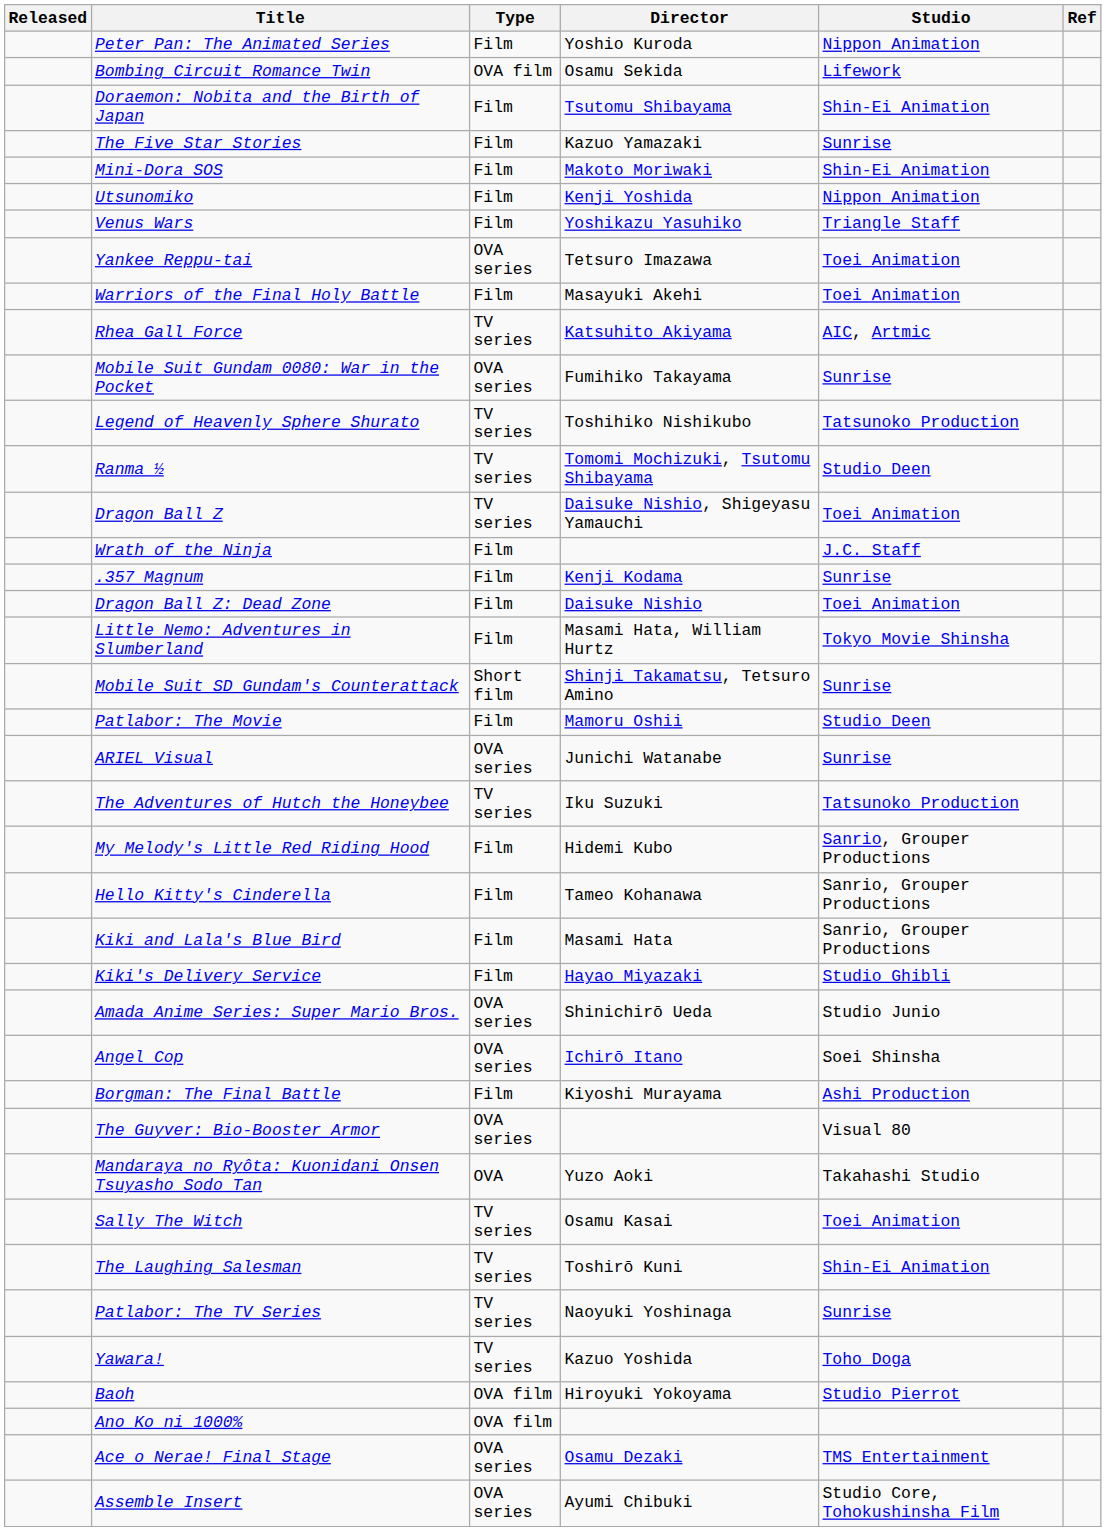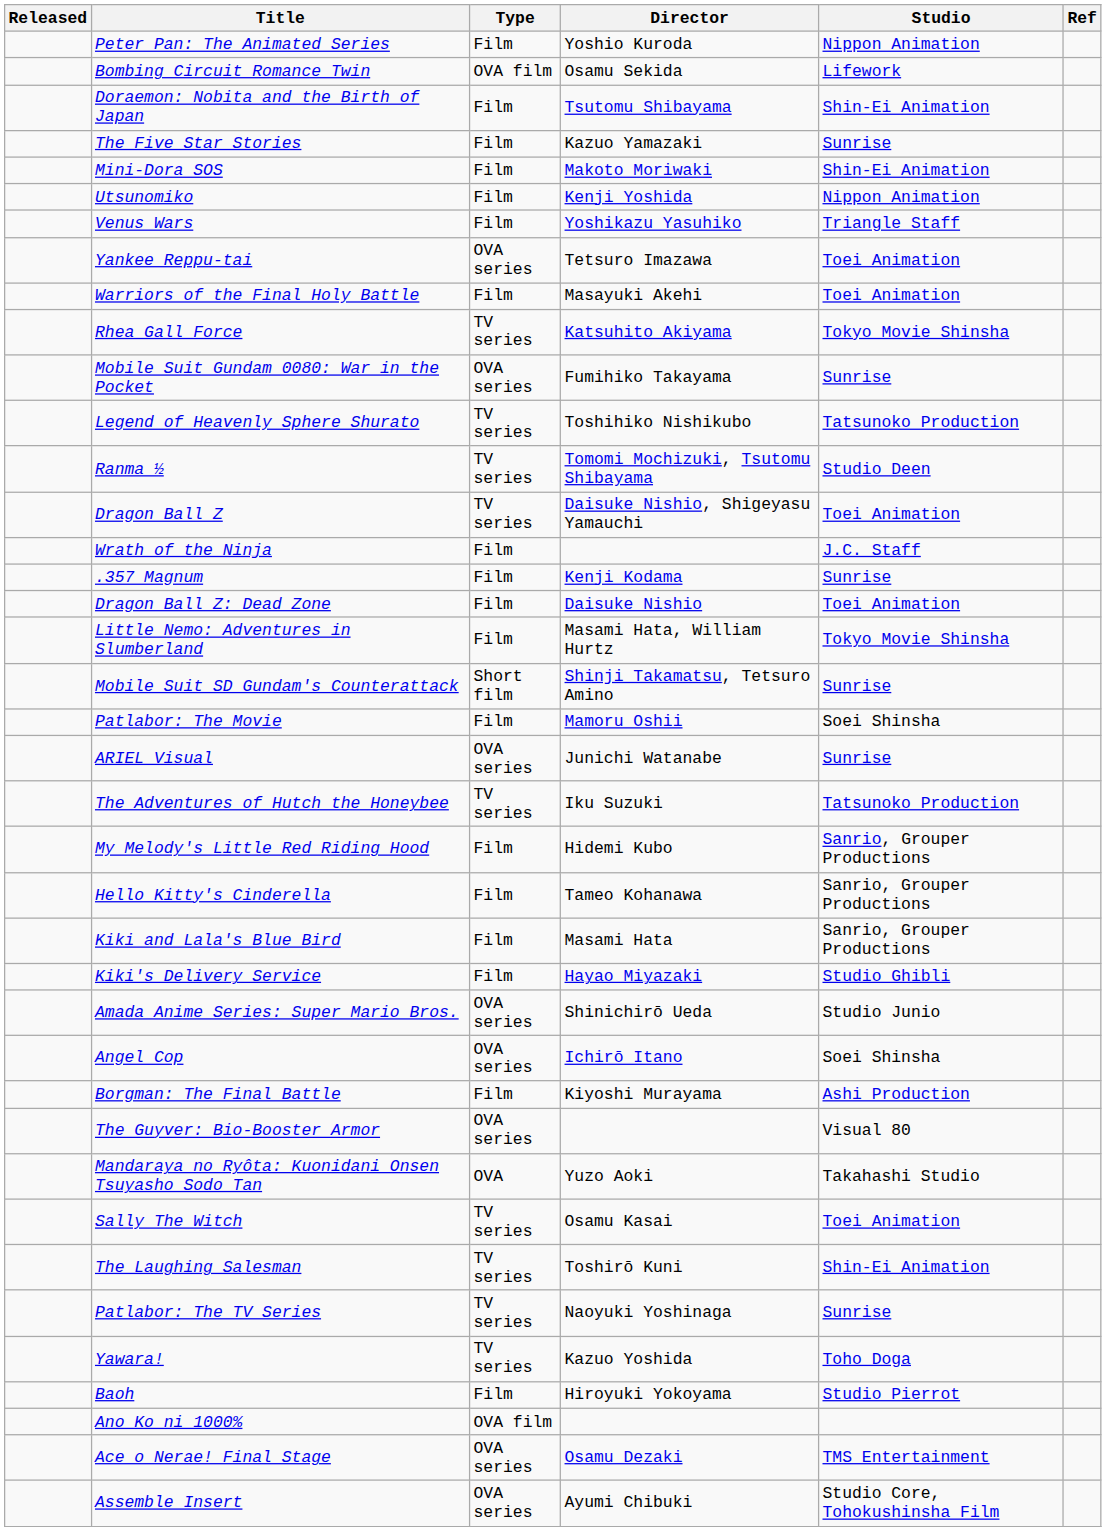 <table class="wikitable sortable" border="1">
 <tr>
 <th>Released</th>
 <th>Title</th>
 <th>Type</th>
 <th>Director</th>
 <th>Studio</th>
 <th>Ref</th>
 </tr>
 <tr>
 <td></td>
 <td><em><a href='#'>Peter Pan: The Animated Series</a></em></td>
 <td>Film</td>
 <td>Yoshio Kuroda</td>
 <td><a href='#'>Nippon Animation</a></td>
 <td></td>
 </tr>
 <tr>
 <td></td>
 <td><em><a href='#'>Bombing Circuit Romance Twin</a></em></td>
 <td>OVA film</td>
 <td>Osamu Sekida</td>
 <td><a href='#'>Lifework</a></td>
 <td></td>
 </tr>
 <tr>
 <td></td>
 <td><em><a href='#'>Doraemon: Nobita and the Birth of Japan</a></em></td>
 <td>Film</td>
 <td><a href='#'>Tsutomu Shibayama</a></td>
 <td><a href='#'>Shin-Ei Animation</a></td>
 <td></td>
 </tr>
 <tr>
 <td></td>
 <td><em><a href='#'>The Five Star Stories</a></em></td>
 <td>Film</td>
 <td>Kazuo Yamazaki</td>
 <td><a href='#'>Sunrise</a></td>
 <td></td>
 </tr>
 <tr>
 <td></td>
 <td><em><a href='#'>Mini-Dora SOS</a></em></td>
 <td>Film</td>
 <td><a href='#'>Makoto Moriwaki</a></td>
 <td><a href='#'>Shin-Ei Animation</a></td>
 <td></td>
 </tr>
 <tr>
 <td></td>
 <td><em><a href='#'>Utsunomiko</a></em></td>
 <td>Film</td>
 <td><a href='#'>Kenji Yoshida</a></td>
 <td><a href='#'>Nippon Animation</a></td>
 <td></td>
 </tr>
 <tr>
 <td></td>
 <td><em><a href='#'>Venus Wars</a></em></td>
 <td>Film</td>
 <td><a href='#'>Yoshikazu Yasuhiko</a></td>
 <td><a href='#'>Triangle Staff</a></td>
 <td></td>
 </tr>
 <tr>
 <td></td>
 <td><em><a href='#'>Yankee Reppu-tai</a></em></td>
 <td>OVA series</td>
 <td>Tetsuro Imazawa</td>
 <td><a href='#'>Toei Animation</a></td>
 <td></td>
 </tr>
 <tr>
 <td></td>
 <td><em><a href='#'>Warriors of the Final Holy Battle</a></em></td>
 <td>Film</td>
 <td>Masayuki Akehi</td>
 <td><a href='#'>Toei Animation</a></td>
 <td></td>
 </tr>
 <tr>
 <td></td>
 <td><em><a href='#'>Rhea Gall Force</a></em></td>
 <td>TV series</td>
 <td><a href='#'>Katsuhito Akiyama</a></td>
-<td><a href='#'>AIC</a>, <a href='#'>Artmic</a></td>
+<td><a href='#'>Tokyo Movie Shinsha</a></td>
 <td></td>
 </tr>
 <tr>
 <td></td>
 <td><em><a href='#'>Mobile Suit Gundam 0080: War in the Pocket</a></em></td>
 <td>OVA series</td>
 <td>Fumihiko Takayama</td>
 <td><a href='#'>Sunrise</a></td>
 <td></td>
 </tr>
 <tr>
 <td></td>
 <td><em><a href='#'>Legend of Heavenly Sphere Shurato</a></em></td>
 <td>TV series</td>
 <td>Toshihiko Nishikubo</td>
 <td><a href='#'>Tatsunoko Production</a></td>
 <td></td>
 </tr>
 <tr>
 <td></td>
 <td><em><a href='#'>Ranma ½</a></em></td>
 <td>TV series</td>
 <td><a href='#'>Tomomi Mochizuki</a>, <a href='#'>Tsutomu Shibayama</a></td>
 <td><a href='#'>Studio Deen</a></td>
 <td></td>
 </tr>
 <tr>
 <td></td>
 <td><em><a href='#'>Dragon Ball Z</a></em></td>
 <td>TV series</td>
 <td><a href='#'>Daisuke Nishio</a>, Shigeyasu Yamauchi</td>
 <td><a href='#'>Toei Animation</a></td>
 <td></td>
 </tr>
 <tr>
 <td></td>
 <td><em><a href='#'>Wrath of the Ninja</a></em></td>
 <td>Film</td>
 <td></td>
 <td><a href='#'>J.C. Staff</a></td>
 <td></td>
 </tr>
 <tr>
 <td></td>
 <td><em><a href='#'>.357 Magnum</a></em></td>
 <td>Film</td>
 <td><a href='#'>Kenji Kodama</a></td>
 <td><a href='#'>Sunrise</a></td>
 <td></td>
 </tr>
 <tr>
 <td></td>
 <td><em><a href='#'>Dragon Ball Z: Dead Zone</a></em></td>
 <td>Film</td>
 <td><a href='#'>Daisuke Nishio</a></td>
 <td><a href='#'>Toei Animation</a></td>
 <td></td>
 </tr>
 <tr>
 <td></td>
 <td><em><a href='#'>Little Nemo: Adventures in Slumberland</a></em></td>
 <td>Film</td>
 <td>Masami Hata, William Hurtz</td>
 <td><a href='#'>Tokyo Movie Shinsha</a></td>
 <td></td>
 </tr>
 <tr>
 <td></td>
 <td><em><a href='#'>Mobile Suit SD Gundam's Counterattack</a></em></td>
 <td>Short film</td>
 <td><a href='#'>Shinji Takamatsu</a>, Tetsuro Amino</td>
 <td><a href='#'>Sunrise</a></td>
 <td></td>
 </tr>
 <tr>
 <td></td>
 <td><em><a href='#'>Patlabor: The Movie</a></em></td>
 <td>Film</td>
 <td><a href='#'>Mamoru Oshii</a></td>
-<td><a href='#'>Studio Deen</a></td>
+<td>Soei Shinsha</td>
 <td></td>
 </tr>
 <tr>
 <td></td>
 <td><em><a href='#'>ARIEL Visual</a></em></td>
 <td>OVA series</td>
 <td>Junichi Watanabe</td>
 <td><a href='#'>Sunrise</a></td>
 <td></td>
 </tr>
 <tr>
 <td></td>
 <td><em><a href='#'>The Adventures of Hutch the Honeybee</a></em></td>
 <td>TV series</td>
 <td>Iku Suzuki</td>
 <td><a href='#'>Tatsunoko Production</a></td>
 <td></td>
 </tr>
 <tr>
 <td></td>
 <td><em><a href='#'>My Melody's Little Red Riding Hood</a></em></td>
 <td>Film</td>
 <td>Hidemi Kubo</td>
 <td><a href='#'>Sanrio</a>, Grouper Productions</td>
 <td></td>
 </tr>
 <tr>
 <td></td>
 <td><em><a href='#'>Hello Kitty's Cinderella</a></em></td>
 <td>Film</td>
 <td>Tameo Kohanawa</td>
 <td>Sanrio, Grouper Productions</td>
 <td></td>
 </tr>
 <tr>
 <td></td>
 <td><em><a href='#'>Kiki and Lala's Blue Bird</a></em></td>
 <td>Film</td>
 <td>Masami Hata</td>
 <td>Sanrio, Grouper Productions</td>
 <td></td>
 </tr>
 <tr>
 <td></td>
 <td><em><a href='#'>Kiki's Delivery Service</a></em></td>
 <td>Film</td>
 <td><a href='#'>Hayao Miyazaki</a></td>
 <td><a href='#'>Studio Ghibli</a></td>
 <td></td>
 </tr>
 <tr>
 <td></td>
 <td><em><a href='#'>Amada Anime Series: Super Mario Bros.</a></em></td>
 <td>OVA series</td>
 <td>Shinichirō Ueda</td>
 <td>Studio Junio</td>
 <td></td>
 </tr>
 <tr>
 <td></td>
 <td><em><a href='#'>Angel Cop</a></em></td>
 <td>OVA series</td>
 <td><a href='#'>Ichirō Itano</a></td>
 <td>Soei Shinsha</td>
 <td></td>
 </tr>
 <tr>
 <td></td>
 <td><em><a href='#'>Borgman: The Final Battle</a></em></td>
 <td>Film</td>
 <td>Kiyoshi Murayama</td>
 <td><a href='#'>Ashi Production</a></td>
 <td></td>
 </tr>
 <tr>
 <td></td>
 <td><em><a href='#'>The Guyver: Bio-Booster Armor</a></em></td>
 <td>OVA series</td>
 <td></td>
 <td>Visual 80</td>
 <td></td>
 </tr>
 <tr>
 <td></td>
 <td><em><a href='#'>Mandaraya no Ryôta: Kuonidani Onsen Tsuyasho Sodo Tan</a></em></td>
 <td>OVA</td>
 <td>Yuzo Aoki</td>
 <td>Takahashi Studio</td>
 <td></td>
 </tr>
 <tr>
 <td></td>
 <td><em><a href='#'>Sally The Witch</a></em></td>
 <td>TV series</td>
 <td>Osamu Kasai</td>
 <td><a href='#'>Toei Animation</a></td>
 <td></td>
 </tr>
 <tr>
 <td></td>
 <td><em><a href='#'>The Laughing Salesman</a></em></td>
 <td>TV series</td>
 <td>Toshirō Kuni</td>
 <td><a href='#'>Shin-Ei Animation</a></td>
 <td></td>
 </tr>
 <tr>
 <td></td>
 <td><em><a href='#'>Patlabor: The TV Series</a></em></td>
 <td>TV series</td>
 <td>Naoyuki Yoshinaga</td>
 <td><a href='#'>Sunrise</a></td>
 <td></td>
 </tr>
 <tr>
 <td></td>
 <td><em><a href='#'>Yawara!</a></em></td>
 <td>TV series</td>
 <td>Kazuo Yoshida</td>
 <td><a href='#'>Toho Doga</a></td>
 <td></td>
 </tr>
 <tr>
 <td></td>
 <td><em><a href='#'>Baoh</a></em></td>
-<td>OVA film</td>
+<td>Film</td>
 <td>Hiroyuki Yokoyama</td>
 <td><a href='#'>Studio Pierrot</a></td>
 <td></td>
 </tr>
 <tr>
 <td></td>
 <td><em><a href='#'>Ano Ko ni 1000%</a></em></td>
 <td>OVA film</td>
 <td></td>
 <td></td>
 <td></td>
 </tr>
 <tr>
 <td></td>
 <td><em><a href='#'>Ace o Nerae! Final Stage</a></em></td>
 <td>OVA series</td>
 <td><a href='#'>Osamu Dezaki</a></td>
 <td><a href='#'>TMS Entertainment</a></td>
 <td></td>
 </tr>
 <tr>
 <td></td>
 <td><em><a href='#'>Assemble Insert</a></em></td>
 <td>OVA series</td>
 <td>Ayumi Chibuki</td>
 <td>Studio Core, <a href='#'>Tohokushinsha Film</a></td>
 <td></td>
 </tr>
 <tr>
 </tr>
 </table>
